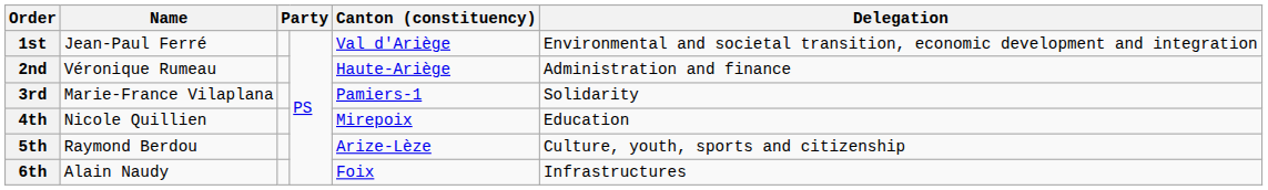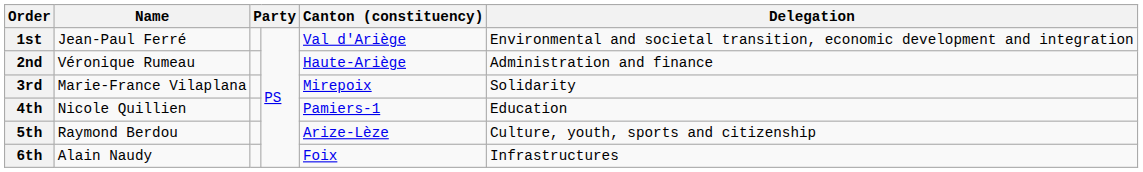 <table class="wikitable sortable">
 <tr>
 <th>Order</th>
 <th>Name</th>
 <th colspan="2">Party</th>
 <th>Canton (constituency)</th>
 <th>Delegation</th>
 </tr>
 <tr>
 <th>1st</th>
 <td>Jean-Paul Ferré</td>
 <td></td>
 <td rowspan="6"><a href='#'>PS</a></td>
 <td><a href='#'>Val d'Ariège</a></td>
 <td>Environmental and societal transition, economic development and integration</td>
 </tr>
 <tr>
 <th>2nd</th>
 <td>Véronique Rumeau</td>
 <td></td>
 <td><a href='#'>Haute-Ariège</a></td>
 <td>Administration and finance</td>
 </tr>
 <tr>
 <th>3rd</th>
 <td>Marie-France Vilaplana</td>
 <td></td>
-<td><a href='#'>Pamiers-1</a></td>
+<td><a href='#'>Mirepoix</a></td>
 <td>Solidarity</td>
 </tr>
 <tr>
 <th>4th</th>
 <td>Nicole Quillien</td>
 <td></td>
-<td><a href='#'>Mirepoix</a></td>
+<td><a href='#'>Pamiers-1</a></td>
 <td>Education</td>
 </tr>
 <tr>
 <th><abbr>5th</abbr></th>
 <td>Raymond Berdou</td>
 <td></td>
 <td><a href='#'>Arize-Lèze</a></td>
 <td>Culture, youth, sports and citizenship</td>
 </tr>
 <tr>
 <th><abbr>6th</abbr></th>
 <td>Alain Naudy</td>
 <td></td>
 <td><a href='#'>Foix</a></td>
 <td>Infrastructures</td>
 </tr>
 </table>
